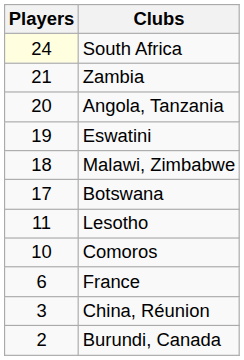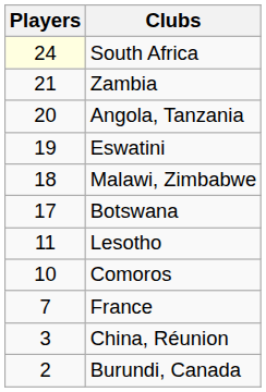 <table class="wikitable">
 <tr>
 <th>Players</th>
 <th>Clubs</th>
 </tr>
 <tr>
 <td align="center" style="background: lightyellow;">24</td>
 <td> South Africa</td>
 </tr>
 <tr>
 <td align="center">21</td>
 <td> Zambia</td>
 </tr>
 <tr>
 <td align="center">20</td>
 <td> Angola,  Tanzania</td>
 </tr>
 <tr>
 <td align="center">19</td>
 <td> Eswatini</td>
 </tr>
 <tr>
 <td align="center">18</td>
 <td> Malawi,  Zimbabwe</td>
 </tr>
 <tr>
 <td align="center">17</td>
 <td> Botswana</td>
 </tr>
 <tr>
 <td align="center">11</td>
 <td> Lesotho</td>
 </tr>
 <tr>
 <td align="center">10</td>
 <td> Comoros</td>
 </tr>
 <tr>
-<td align="center">6</td>
+<td align="center">7</td>
 <td> France</td>
 </tr>
 <tr>
 <td align="center">3</td>
 <td> China,  Réunion</td>
 </tr>
 <tr>
 <td align="center">2</td>
 <td> Burundi,  Canada</td>
 </tr>
 </table>
